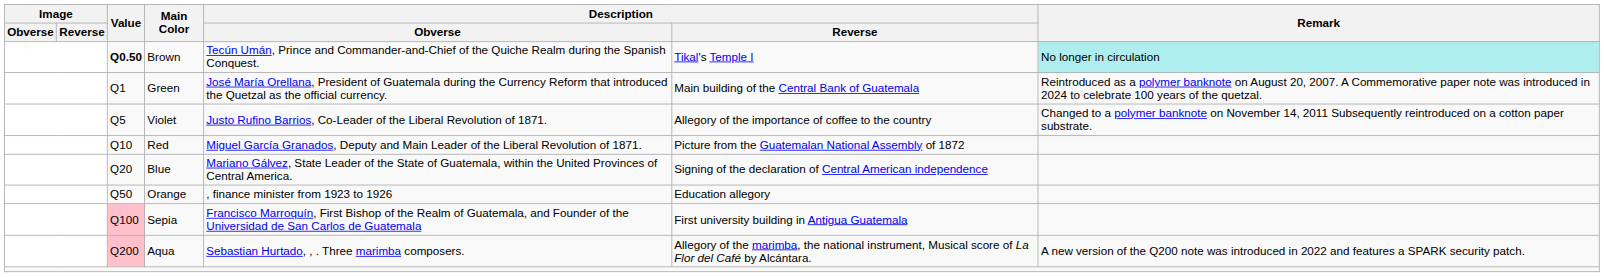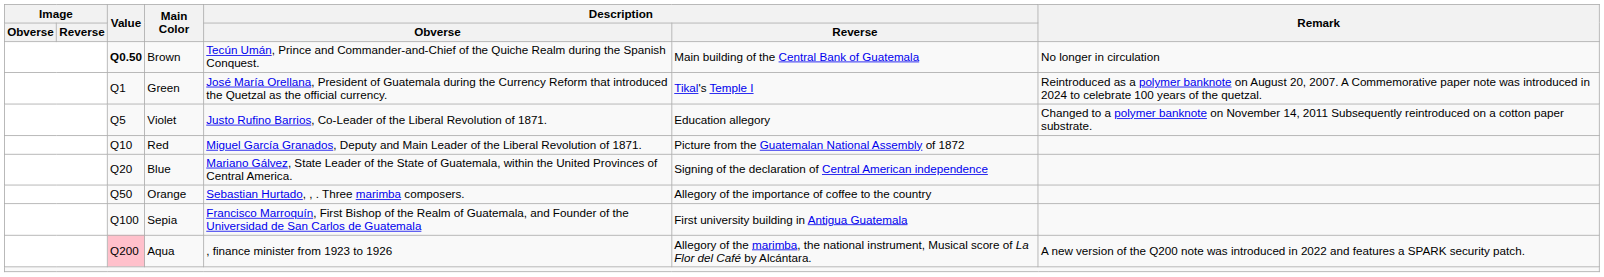 <table class="wikitable" style="font-size: 90%">
 <tr>
 <th colspan=2>Image</th>
 <th rowspan=2>Value</th>
 <th rowspan=2>Main Color</th>
 <th colspan=2>Description</th>
 <th rowspan=2>Remark</th>
 </tr>
 <tr>
 <th>Obverse</th>
 <th>Reverse</th>
 <th>Obverse</th>
 <th>Reverse</th>
 </tr>
 <tr>
 <td align="center" bgcolor="#ffffff" colspan=2></td>
 <td><strong>Q0.50</strong></td>
 <td>Brown</td>
 <td><a href='#'>Tecún Umán</a>, Prince and Commander-and-Chief of the Quiche Realm during the Spanish Conquest.</td>
-<td><a href='#'>Tikal</a>'s <a href='#'>Temple I</a></td>
-<td style="background: paleturquoise;">No longer in circulation</td>
+<td>Main building of the <a href='#'>Central Bank of Guatemala</a></td>
+<td>No longer in circulation</td>
 </tr>
 <tr>
 <td align="center" bgcolor="#ffffff" colspan=2></td>
 <td>Q1</td>
 <td>Green</td>
 <td><a href='#'>José María Orellana</a>, President of Guatemala during the Currency Reform that introduced the Quetzal as the official currency.</td>
-<td>Main building of the <a href='#'>Central Bank of Guatemala</a></td>
+<td><a href='#'>Tikal</a>'s <a href='#'>Temple I</a></td>
 <td>Reintroduced as a <a href='#'>polymer banknote</a> on August 20, 2007. A Commemorative paper note was introduced in 2024 to celebrate 100 years of the quetzal.</td>
 </tr>
 <tr>
 <td align="center" bgcolor="#ffffff" colspan=2></td>
 <td>Q5</td>
 <td>Violet</td>
 <td><a href='#'>Justo Rufino Barrios</a>, Co-Leader of the Liberal Revolution of 1871.</td>
-<td>Allegory of the importance of coffee to the country</td>
+<td>Education allegory</td>
 <td>Changed to a <a href='#'>polymer banknote</a> on November 14, 2011 Subsequently reintroduced on a cotton paper substrate.</td>
 </tr>
 <tr>
 <td align="center" bgcolor="#ffffff" colspan=2></td>
 <td>Q10</td>
 <td>Red</td>
 <td><a href='#'>Miguel García Granados</a>, Deputy and Main Leader of the Liberal Revolution of 1871.</td>
 <td>Picture from the <a href='#'>Guatemalan National Assembly</a> of 1872</td>
 <td></td>
 </tr>
 <tr>
 <td align="center" bgcolor="#ffffff" colspan=2></td>
 <td>Q20</td>
 <td>Blue</td>
 <td><a href='#'>Mariano Gálvez</a>, State Leader of the State of Guatemala, within the United Provinces of Central America.</td>
 <td>Signing of the declaration of <a href='#'>Central American independence</a></td>
 <td></td>
 </tr>
 <tr>
 <td align="center" bgcolor="#ffffff" colspan=2></td>
 <td>Q50</td>
 <td>Orange</td>
-<td>, finance minister from 1923 to 1926</td>
-<td>Education allegory</td>
+<td><a href='#'>Sebastian Hurtado</a>, , .  Three <a href='#'>marimba</a> composers.</td>
+<td>Allegory of the importance of coffee to the country</td>
 <td></td>
 </tr>
 <tr>
 <td align="center" bgcolor="#ffffff" colspan=2></td>
-<td style="background: pink;">Q100</td>
+<td>Q100</td>
 <td>Sepia</td>
 <td><a href='#'>Francisco Marroquín</a>, First Bishop of the Realm of Guatemala, and Founder of the <a href='#'>Universidad de San Carlos de Guatemala</a></td>
 <td>First university building in <a href='#'>Antigua Guatemala</a></td>
 <td></td>
 </tr>
 <tr>
 <td align="center" bgcolor="#ffffff" colspan=2></td>
 <td style="background: pink;">Q200</td>
 <td>Aqua</td>
-<td><a href='#'>Sebastian Hurtado</a>, , .  Three <a href='#'>marimba</a> composers.</td>
+<td>, finance minister from 1923 to 1926</td>
 <td>Allegory of the <a href='#'>marimba</a>, the national instrument, Musical score of <em>La Flor del Café</em> by Alcántara.</td>
 <td>A new version of the Q200 note was introduced in 2022 and features a SPARK security patch.</td>
 </tr>
 <tr>
 <td colspan=7></td>
 </tr>
 </table>
